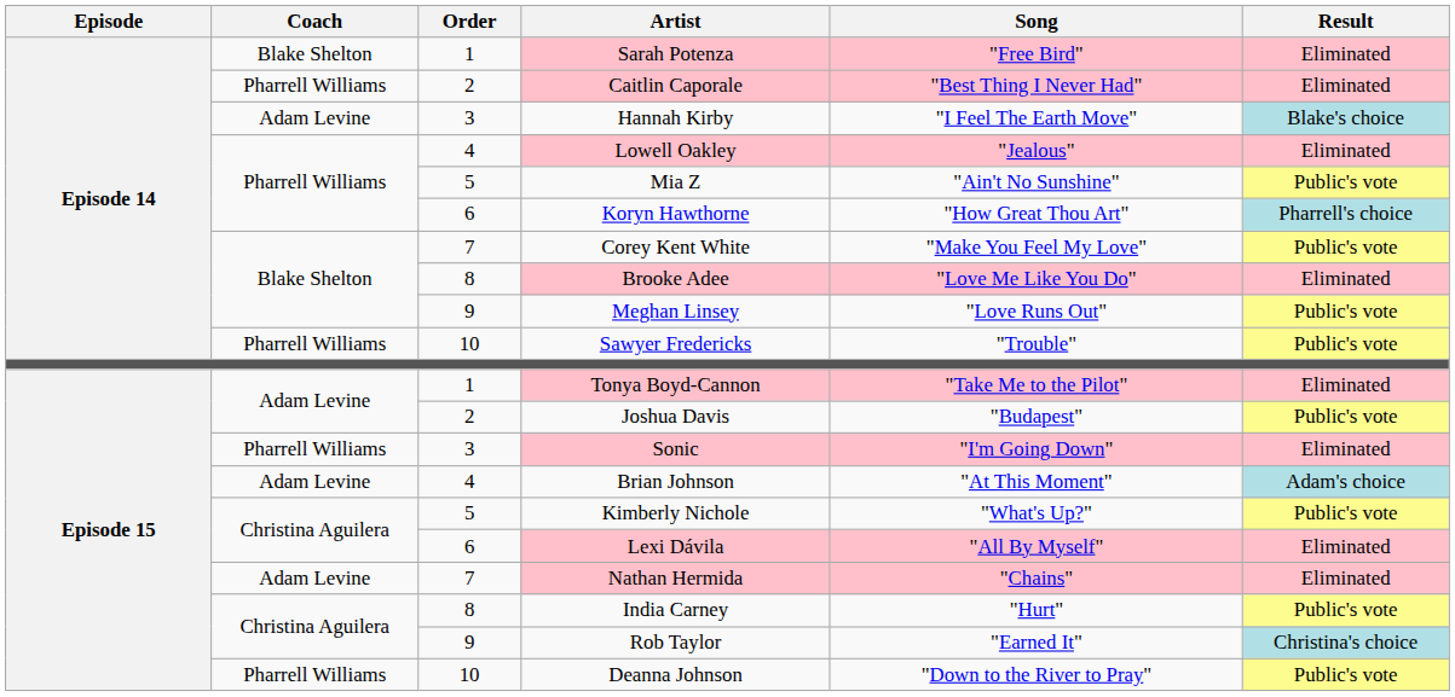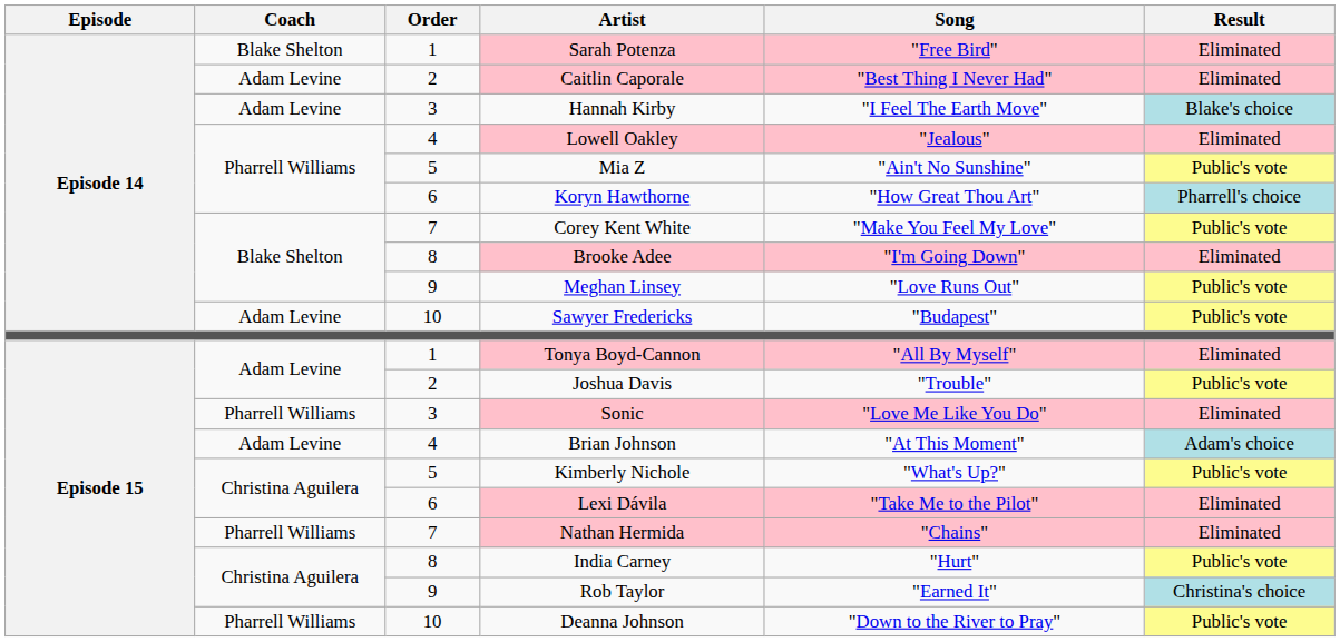 <table class="wikitable" style="text-align:center; width:90%;">
 <tr>
 <th style="width:10%;">Episode</th>
 <th style="width:10%;">Coach</th>
 <th style="width:05%;">Order</th>
 <th style="width:15%;">Artist</th>
 <th style="width:20%;">Song</th>
 <th style="width:10%;">Result</th>
 </tr>
 <tr>
 <th rowspan="10" scope="row">Episode 14<br><small></small></th>
 <td>Blake Shelton</td>
 <td>1</td>
 <td style="background:pink;">Sarah Potenza</td>
 <td style="background:pink;">"<a href='#'>Free Bird</a>"</td>
 <td style="background:pink;">Eliminated</td>
 </tr>
 <tr>
-<td>Pharrell Williams</td>
+<td>Adam Levine</td>
 <td>2</td>
 <td style="background:pink;">Caitlin Caporale</td>
 <td style="background:pink;">"<a href='#'>Best Thing I Never Had</a>"</td>
 <td style="background:pink;">Eliminated</td>
 </tr>
 <tr>
 <td>Adam Levine</td>
 <td>3</td>
 <td>Hannah Kirby</td>
 <td>"<a href='#'>I Feel The Earth Move</a>"</td>
 <td style="background:#B0E0E6;">Blake's choice</td>
 </tr>
 <tr>
 <td rowspan="3">Pharrell Williams</td>
 <td>4</td>
 <td style="background:pink;">Lowell Oakley</td>
 <td style="background:pink;">"<a href='#'>Jealous</a>"</td>
 <td style="background:pink;">Eliminated</td>
 </tr>
 <tr>
 <td>5</td>
 <td>Mia Z</td>
 <td>"<a href='#'>Ain't No Sunshine</a>"</td>
 <td style="background:#fdfc8f;">Public's vote</td>
 </tr>
 <tr>
 <td>6</td>
 <td><a href='#'>Koryn Hawthorne</a></td>
 <td>"<a href='#'>How Great Thou Art</a>"</td>
 <td style="background:#B0E0E6;">Pharrell's choice</td>
 </tr>
 <tr>
 <td rowspan="3">Blake Shelton</td>
 <td>7</td>
 <td>Corey Kent White</td>
 <td>"<a href='#'>Make You Feel My Love</a>"</td>
 <td style="background:#fdfc8f;">Public's vote</td>
 </tr>
 <tr>
 <td>8</td>
 <td style="background:pink;">Brooke Adee</td>
-<td style="background:pink;">"<a href='#'>Love Me Like You Do</a>"</td>
+<td style="background:pink;">"<a href='#'>I'm Going Down</a>"</td>
 <td style="background:pink;">Eliminated</td>
 </tr>
 <tr>
 <td>9</td>
 <td><a href='#'>Meghan Linsey</a></td>
 <td>"<a href='#'>Love Runs Out</a>"</td>
 <td style="background:#fdfc8f;">Public's vote</td>
 </tr>
 <tr>
-<td>Pharrell Williams</td>
+<td>Adam Levine</td>
 <td>10</td>
 <td><a href='#'>Sawyer Fredericks</a></td>
-<td>"<a href='#'>Trouble</a>"</td>
+<td>"<a href='#'>Budapest</a>"</td>
 <td style="background:#fdfc8f;">Public's vote</td>
 </tr>
 <tr>
 <td colspan="6" style="background:#555;"></td>
 </tr>
 <tr>
 <th rowspan="10" scope="row">Episode 15<br><small></small></th>
 <td rowspan="2">Adam Levine</td>
 <td>1</td>
 <td style="background:pink;">Tonya Boyd-Cannon</td>
-<td style="background:pink;">"<a href='#'>Take Me to the Pilot</a>"</td>
+<td style="background:pink;">"<a href='#'>All By Myself</a>"</td>
 <td style="background:pink;">Eliminated</td>
 </tr>
 <tr>
 <td>2</td>
 <td>Joshua Davis</td>
-<td>"<a href='#'>Budapest</a>"</td>
+<td>"<a href='#'>Trouble</a>"</td>
 <td style="background:#fdfc8f;">Public's vote</td>
 </tr>
 <tr>
 <td>Pharrell Williams</td>
 <td>3</td>
 <td style="background:pink;">Sonic</td>
-<td style="background:pink;">"<a href='#'>I'm Going Down</a>"</td>
+<td style="background:pink;">"<a href='#'>Love Me Like You Do</a>"</td>
 <td style="background:pink;">Eliminated</td>
 </tr>
 <tr>
 <td>Adam Levine</td>
 <td>4</td>
 <td>Brian Johnson</td>
 <td>"<a href='#'>At This Moment</a>"</td>
 <td style="background:#B0E0E6;">Adam's choice</td>
 </tr>
 <tr>
 <td rowspan="2">Christina Aguilera</td>
 <td>5</td>
 <td>Kimberly Nichole</td>
 <td>"<a href='#'>What's Up?</a>"</td>
 <td style="background:#fdfc8f;">Public's vote</td>
 </tr>
 <tr>
 <td>6</td>
 <td style="background:pink;">Lexi Dávila</td>
-<td style="background:pink;">"<a href='#'>All By Myself</a>"</td>
+<td style="background:pink;">"<a href='#'>Take Me to the Pilot</a>"</td>
 <td style="background:pink;">Eliminated</td>
 </tr>
 <tr>
-<td>Adam Levine</td>
+<td>Pharrell Williams</td>
 <td>7</td>
 <td style="background:pink;">Nathan Hermida</td>
 <td style="background:pink;">"<a href='#'>Chains</a>"</td>
 <td style="background:pink;">Eliminated</td>
 </tr>
 <tr>
 <td rowspan="2">Christina Aguilera</td>
 <td>8</td>
 <td>India Carney</td>
 <td>"<a href='#'>Hurt</a>"</td>
 <td style="background:#fdfc8f;">Public's vote</td>
 </tr>
 <tr>
 <td>9</td>
 <td>Rob Taylor</td>
 <td>"<a href='#'>Earned It</a>"</td>
 <td style="background:#B0E0E6;">Christina's choice</td>
 </tr>
 <tr>
 <td>Pharrell Williams</td>
 <td>10</td>
 <td>Deanna Johnson</td>
 <td>"<a href='#'>Down to the River to Pray</a>"</td>
 <td style="background:#fdfc8f;">Public's vote</td>
 </tr>
 </table>
